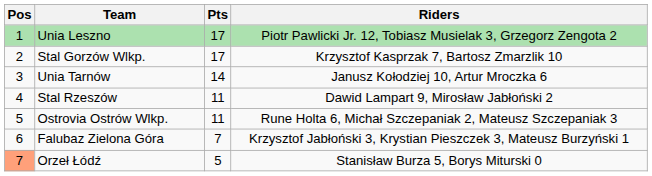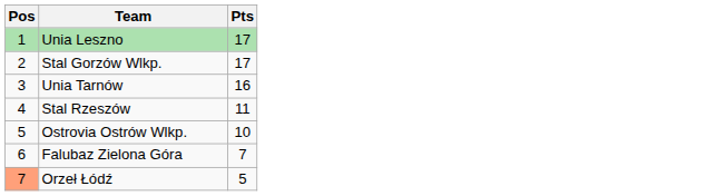 <table class="wikitable" style="font-size: 100%">
 <tr>
 <th width=20>Pos</th>
 <th width=200>Team</th>
 <th width=20>Pts</th>
-<th width=500>Riders</th>
 </tr>
 <tr align=center style="background:#ACE1AF;">
 <td>1</td>
 <td align="left">Unia Leszno</td>
 <td>17</td>
-<td>Piotr Pawlicki Jr. 12, Tobiasz Musielak 3, Grzegorz Zengota 2</td>
 </tr>
 <tr align=center>
 <td>2</td>
 <td align="left">Stal Gorzów Wlkp.</td>
 <td>17</td>
-<td>Krzysztof Kasprzak 7, Bartosz Zmarzlik 10</td>
 </tr>
 <tr align=center>
 <td>3</td>
 <td align="left">Unia Tarnów</td>
-<td>14</td>
-<td>Janusz Kołodziej 10, Artur Mroczka 6</td>
+<td>16</td>
 </tr>
 <tr align=center>
 <td>4</td>
 <td align="left">Stal Rzeszów</td>
 <td>11</td>
-<td>Dawid Lampart 9, Mirosław Jabłoński 2</td>
 </tr>
 <tr align=center>
 <td>5</td>
 <td align="left">Ostrovia Ostrów Wlkp.</td>
-<td>11</td>
-<td>Rune Holta 6, Michał Szczepaniak 2, Mateusz Szczepaniak 3</td>
+<td>10</td>
 </tr>
 <tr align=center>
 <td>6</td>
 <td align="left">Falubaz Zielona Góra</td>
 <td>7</td>
-<td>Krzysztof Jabłoński 3, Krystian Pieszczek 3, Mateusz Burzyński 1</td>
 </tr>
 <tr align=center>
 <td style="background: lightsalmon;">7</td>
 <td align="left">Orzeł Łódź</td>
 <td>5</td>
-<td>Stanisław Burza 5, Borys Miturski 0</td>
 </tr>
 </table>
